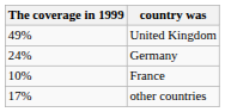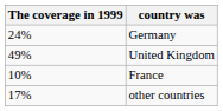 <table class="wikitable">
 <tr>
 <th>The coverage in 1999</th>
 <th>country was</th>
 </tr>
 <tr>
+<td>24%</td>
+<td>Germany</td>
+</tr>
+<tr>
 <td>49%</td>
 <td>United Kingdom</td>
-</tr>
-<tr>
-<td>24%</td>
-<td>Germany</td>
 </tr>
 <tr>
 <td>10%</td>
 <td>France</td>
 </tr>
 <tr>
 <td>17%</td>
 <td>other countries</td>
 </tr>
 </table>
